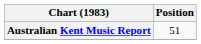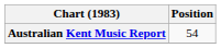 <table class="wikitable sortable plainrowheaders">
 <tr>
 <th scope="col">Chart (1983)</th>
 <th scope="col">Position</th>
 </tr>
 <tr>
 <th scope="row">Australian <a href='#'>Kent Music Report</a></th>
-<td style="text-align:center;">51</td>
+<td style="text-align:center;">54</td>
 </tr>
 <tr>
 </tr>
 </table>
